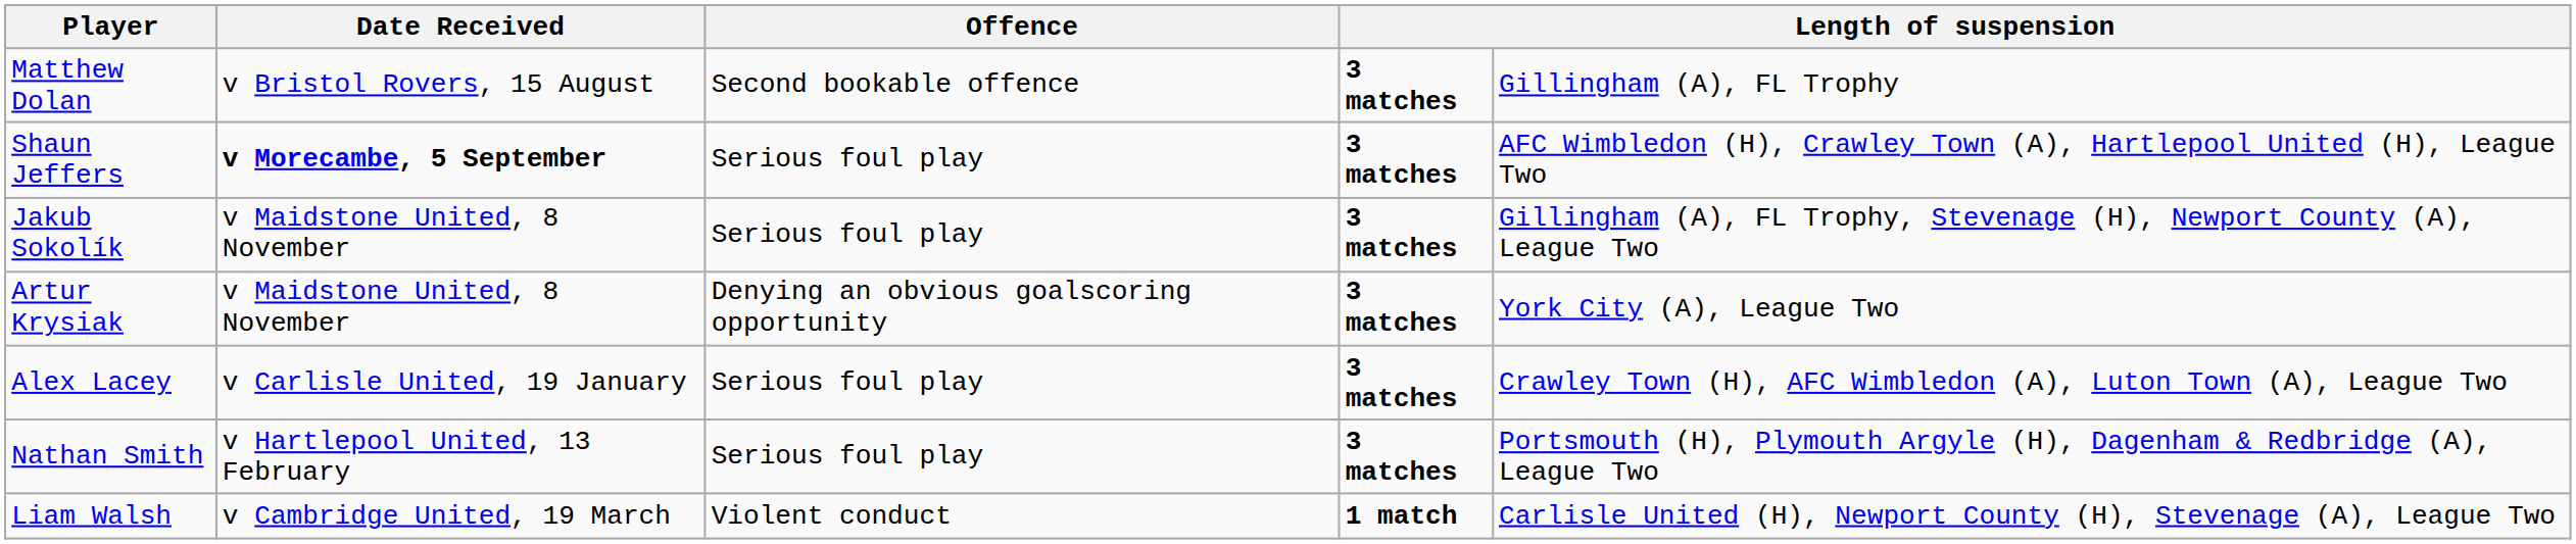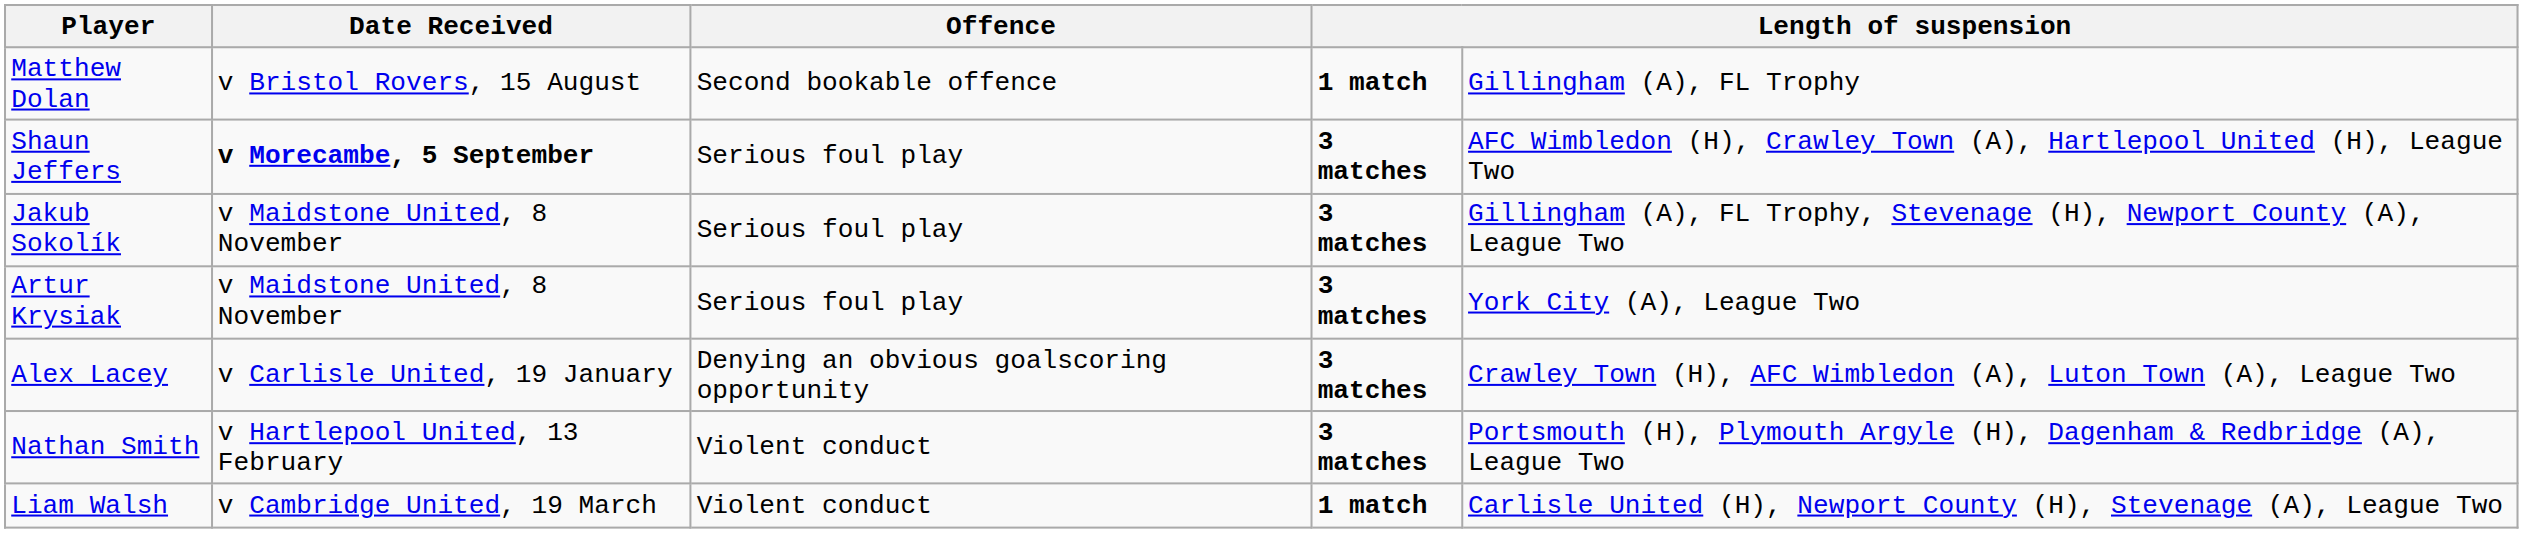 <table class="wikitable">
 <tr>
 <th>Player</th>
 <th>Date Received</th>
 <th>Offence</th>
 <th colspan="2">Length of suspension</th>
 </tr>
 <tr>
 <td><a href='#'>Matthew Dolan</a></td>
 <td> v <a href='#'>Bristol Rovers</a>, 15 August</td>
 <td>Second bookable offence</td>
-<td><strong>3 matches</strong></td>
+<td><strong>1 match</strong></td>
 <td><a href='#'>Gillingham</a> (A), FL Trophy</td>
 </tr>
 <tr>
 <td><a href='#'>Shaun Jeffers</a></td>
 <td><strong> v <a href='#'>Morecambe</a>, 5 September</strong></td>
 <td>Serious foul play</td>
 <td><strong>3 matches</strong></td>
 <td><a href='#'>AFC Wimbledon</a> (H), <a href='#'>Crawley Town</a> (A), <a href='#'>Hartlepool United</a> (H), League Two</td>
 </tr>
 <tr>
 <td><a href='#'>Jakub Sokolík</a></td>
 <td> v <a href='#'>Maidstone United</a>, 8 November</td>
 <td>Serious foul play</td>
 <td><strong>3 matches</strong></td>
 <td><a href='#'>Gillingham</a> (A), FL Trophy, <a href='#'>Stevenage</a> (H), <a href='#'>Newport County</a> (A), League Two</td>
 </tr>
 <tr>
 <td><a href='#'>Artur Krysiak</a></td>
 <td> v <a href='#'>Maidstone United</a>, 8 November</td>
-<td>Denying an obvious goalscoring opportunity</td>
+<td>Serious foul play</td>
 <td><strong>3 matches</strong></td>
 <td><a href='#'>York City</a> (A), League Two</td>
 </tr>
 <tr>
 <td><a href='#'>Alex Lacey</a></td>
 <td> v <a href='#'>Carlisle United</a>, 19 January</td>
-<td>Serious foul play</td>
+<td>Denying an obvious goalscoring opportunity</td>
 <td><strong>3 matches</strong></td>
 <td><a href='#'>Crawley Town</a> (H), <a href='#'>AFC Wimbledon</a> (A), <a href='#'>Luton Town</a> (A), League Two</td>
 </tr>
 <tr>
 <td><a href='#'>Nathan Smith</a></td>
 <td> v <a href='#'>Hartlepool United</a>, 13 February</td>
-<td>Serious foul play</td>
+<td>Violent conduct</td>
 <td><strong>3 matches</strong></td>
 <td><a href='#'>Portsmouth</a> (H), <a href='#'>Plymouth Argyle</a> (H), <a href='#'>Dagenham & Redbridge</a> (A), League Two</td>
 </tr>
 <tr>
 <td><a href='#'>Liam Walsh</a></td>
 <td> v <a href='#'>Cambridge United</a>, 19 March</td>
 <td>Violent conduct</td>
 <td><strong>1 match</strong></td>
 <td><a href='#'>Carlisle United</a> (H), <a href='#'>Newport County</a> (H), <a href='#'>Stevenage</a> (A), League Two</td>
 </tr>
 </table>
